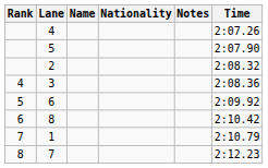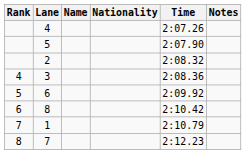 <table class="wikitable sortable" style="text-align:center">
 <tr>
 <th>Rank</th>
 <th>Lane</th>
 <th>Name</th>
 <th>Nationality</th>
+<th>Time</th>
 <th>Notes</th>
-<th>Time</th>
 </tr>
 <tr>
 <td></td>
 <td>4</td>
 <td align=left></td>
 <td align=left></td>
+<td>2:07.26</td>
 <td></td>
-<td>2:07.26</td>
 </tr>
 <tr>
 <td></td>
 <td>5</td>
 <td align=left></td>
 <td align=left></td>
+<td>2:07.90</td>
 <td></td>
-<td>2:07.90</td>
 </tr>
 <tr>
 <td></td>
 <td>2</td>
 <td align=left></td>
 <td align=left></td>
+<td>2:08.32</td>
 <td></td>
-<td>2:08.32</td>
 </tr>
 <tr>
 <td>4</td>
 <td>3</td>
 <td align=left></td>
 <td align=left></td>
+<td>2:08.36</td>
 <td></td>
-<td>2:08.36</td>
 </tr>
 <tr>
 <td>5</td>
 <td>6</td>
 <td align=left></td>
 <td align=left></td>
+<td>2:09.92</td>
 <td></td>
-<td>2:09.92</td>
 </tr>
 <tr>
 <td>6</td>
 <td>8</td>
 <td align=left></td>
 <td align=left></td>
+<td>2:10.42</td>
 <td></td>
-<td>2:10.42</td>
 </tr>
 <tr>
 <td>7</td>
 <td>1</td>
 <td align=left></td>
 <td align=left></td>
+<td>2:10.79</td>
 <td></td>
-<td>2:10.79</td>
 </tr>
 <tr>
 <td>8</td>
 <td>7</td>
 <td align=left></td>
 <td align=left></td>
+<td>2:12.23</td>
 <td></td>
-<td>2:12.23</td>
 </tr>
 </table>
